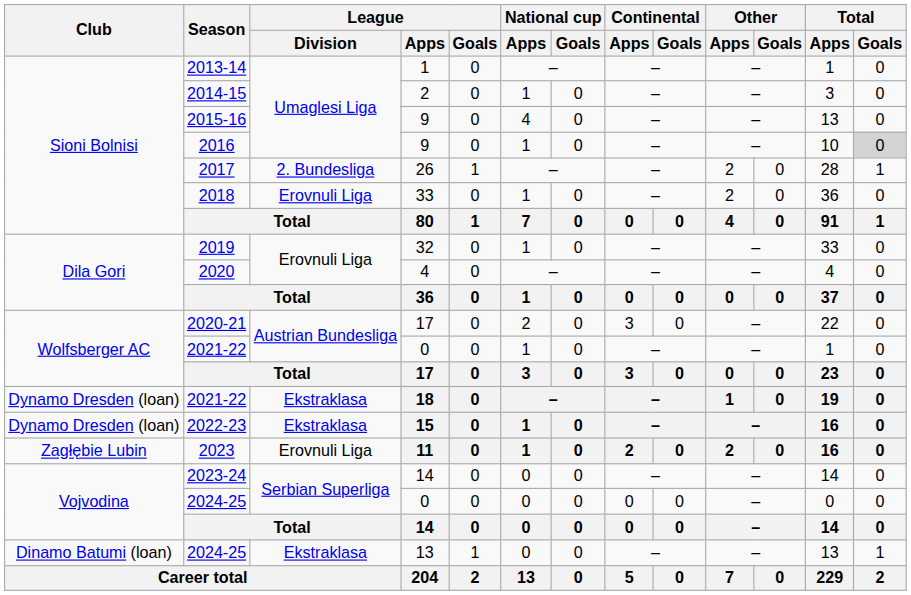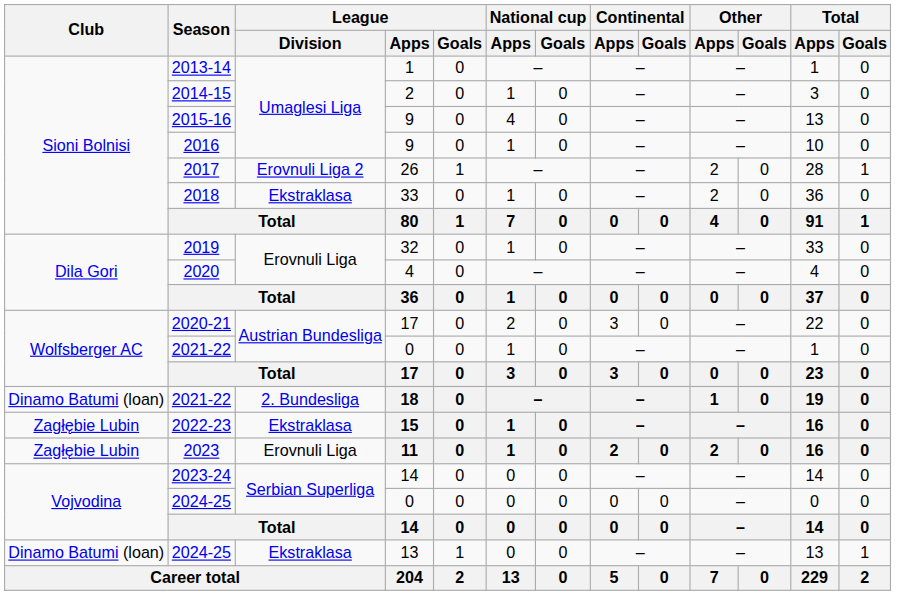 <table class="wikitable" style="text-align:center;font-size:90%">
 <tr>
 <th rowspan="2">Club</th>
 <th rowspan="2">Season</th>
 <th colspan="3">League</th>
 <th colspan="2">National cup</th>
 <th colspan="2">Continental</th>
 <th colspan="2">Other</th>
 <th colspan="2">Total</th>
 </tr>
 <tr>
 <th>Division</th>
 <th>Apps</th>
 <th>Goals</th>
 <th>Apps</th>
 <th>Goals</th>
 <th>Apps</th>
 <th>Goals</th>
 <th>Apps</th>
 <th>Goals</th>
 <th>Apps</th>
 <th>Goals</th>
 </tr>
 <tr>
 <td rowspan="7"><a href='#'>Sioni Bolnisi</a></td>
 <td><a href='#'>2013-14</a></td>
 <td rowspan="4"><a href='#'>Umaglesi Liga</a></td>
 <td>1</td>
 <td>0</td>
 <td colspan="2">–</td>
 <td colspan="2">–</td>
 <td colspan="2">–</td>
 <td>1</td>
 <td>0</td>
 </tr>
 <tr>
 <td><a href='#'>2014-15</a></td>
 <td>2</td>
 <td>0</td>
 <td>1</td>
 <td>0</td>
 <td colspan="2">–</td>
 <td colspan="2">–</td>
 <td>3</td>
 <td>0</td>
 </tr>
 <tr>
 <td><a href='#'>2015-16</a></td>
 <td>9</td>
 <td>0</td>
 <td>4</td>
 <td>0</td>
 <td colspan="2">–</td>
 <td colspan="2">–</td>
 <td>13</td>
 <td>0</td>
 </tr>
 <tr>
 <td><a href='#'>2016</a></td>
 <td>9</td>
 <td>0</td>
 <td>1</td>
 <td>0</td>
 <td colspan="2">–</td>
 <td colspan="2">–</td>
 <td>10</td>
-<td style="background: lightgrey;">0</td>
+<td>0</td>
 </tr>
 <tr>
 <td><a href='#'>2017</a></td>
-<td><a href='#'>2. Bundesliga</a></td>
+<td><a href='#'>Erovnuli Liga 2</a></td>
 <td>26</td>
 <td>1</td>
 <td colspan="2">–</td>
 <td colspan="2">–</td>
 <td>2</td>
 <td>0</td>
 <td>28</td>
 <td>1</td>
 </tr>
 <tr>
 <td><a href='#'>2018</a></td>
-<td><a href='#'>Erovnuli Liga</a></td>
+<td><a href='#'>Ekstraklasa</a></td>
 <td>33</td>
 <td>0</td>
 <td>1</td>
 <td>0</td>
 <td colspan="2">–</td>
 <td>2</td>
 <td>0</td>
 <td>36</td>
 <td>0</td>
 </tr>
 <tr>
 <th colspan="2">Total</th>
 <th>80</th>
 <th>1</th>
 <th>7</th>
 <th>0</th>
 <th>0</th>
 <th>0</th>
 <th>4</th>
 <th>0</th>
 <th>91</th>
 <th>1</th>
 </tr>
 <tr>
 <td rowspan="3"><a href='#'>Dila Gori</a></td>
 <td><a href='#'>2019</a></td>
 <td rowspan="2">Erovnuli Liga</td>
 <td>32</td>
 <td>0</td>
 <td>1</td>
 <td>0</td>
 <td colspan="2">–</td>
 <td colspan="2">–</td>
 <td>33</td>
 <td>0</td>
 </tr>
 <tr>
 <td><a href='#'>2020</a></td>
 <td>4</td>
 <td>0</td>
 <td colspan="2">–</td>
 <td colspan="2">–</td>
 <td colspan="2">–</td>
 <td>4</td>
 <td>0</td>
 </tr>
 <tr>
 <th colspan="2">Total</th>
 <th>36</th>
 <th>0</th>
 <th>1</th>
 <th>0</th>
 <th>0</th>
 <th>0</th>
 <th>0</th>
 <th>0</th>
 <th>37</th>
 <th>0</th>
 </tr>
 <tr>
 <td rowspan="3"><a href='#'>Wolfsberger AC</a></td>
 <td><a href='#'>2020-21</a></td>
 <td rowspan="2"><a href='#'>Austrian Bundesliga</a></td>
 <td>17</td>
 <td>0</td>
 <td>2</td>
 <td>0</td>
 <td>3</td>
 <td>0</td>
 <td colspan="2">–</td>
 <td>22</td>
 <td>0</td>
 </tr>
 <tr>
 <td><a href='#'>2021-22</a></td>
 <td>0</td>
 <td>0</td>
 <td>1</td>
 <td>0</td>
 <td colspan="2">–</td>
 <td colspan="2">–</td>
 <td>1</td>
 <td>0</td>
 </tr>
 <tr>
 <th colspan="2">Total</th>
 <th>17</th>
 <th>0</th>
 <th>3</th>
 <th>0</th>
 <th>3</th>
 <th>0</th>
 <th>0</th>
 <th>0</th>
 <th>23</th>
 <th>0</th>
 </tr>
 <tr>
-<td><a href='#'>Dynamo Dresden</a> (loan)</td>
+<td><a href='#'>Dinamo Batumi</a> (loan)</td>
 <td><a href='#'>2021-22</a></td>
-<td><a href='#'>Ekstraklasa</a></td>
+<td><a href='#'>2. Bundesliga</a></td>
 <th>18</th>
 <th>0</th>
 <th colspan="2">–</th>
 <th colspan="2">–</th>
 <th>1</th>
 <th>0</th>
 <th>19</th>
 <th>0</th>
 </tr>
 <tr>
-<td><a href='#'>Dynamo Dresden</a> (loan)</td>
+<td><a href='#'>Zagłębie Lubin</a></td>
 <td><a href='#'>2022-23</a></td>
 <td><a href='#'>Ekstraklasa</a></td>
 <th>15</th>
 <th>0</th>
 <th>1</th>
 <th>0</th>
 <th colspan="2">–</th>
 <th colspan="2">–</th>
 <th>16</th>
 <th>0</th>
 </tr>
 <tr>
 <td><a href='#'>Zagłębie Lubin</a></td>
 <td><a href='#'>2023</a></td>
 <td>Erovnuli Liga</td>
 <th>11</th>
 <th>0</th>
 <th>1</th>
 <th>0</th>
 <th>2</th>
 <th>0</th>
 <th>2</th>
 <th>0</th>
 <th>16</th>
 <th>0</th>
 </tr>
 <tr>
 <td rowspan="3"><a href='#'>Vojvodina</a></td>
 <td><a href='#'>2023-24</a></td>
 <td rowspan="2"><a href='#'>Serbian Superliga</a></td>
 <td>14</td>
 <td>0</td>
 <td>0</td>
 <td>0</td>
 <td colspan="2">–</td>
 <td colspan="2">–</td>
 <td>14</td>
 <td>0</td>
 </tr>
 <tr>
 <td><a href='#'>2024-25</a></td>
 <td>0</td>
 <td>0</td>
 <td>0</td>
 <td>0</td>
 <td>0</td>
 <td>0</td>
 <td colspan="2">–</td>
 <td>0</td>
 <td>0</td>
 </tr>
 <tr>
 <th colspan="2">Total</th>
 <th>14</th>
 <th>0</th>
 <th>0</th>
 <th>0</th>
 <th>0</th>
 <th>0</th>
 <th colspan="2">–</th>
 <th>14</th>
 <th>0</th>
 </tr>
 <tr>
 <td><a href='#'>Dinamo Batumi</a> (loan)</td>
 <td><a href='#'>2024-25</a></td>
 <td><a href='#'>Ekstraklasa</a></td>
 <td>13</td>
 <td>1</td>
 <td>0</td>
 <td>0</td>
 <td colspan="2">–</td>
 <td colspan="2">–</td>
 <td>13</td>
 <td>1</td>
 </tr>
 <tr>
 <th colspan="3">Career total</th>
 <th>204</th>
 <th>2</th>
 <th>13</th>
 <th>0</th>
 <th>5</th>
 <th>0</th>
 <th>7</th>
 <th>0</th>
 <th>229</th>
 <th>2</th>
 </tr>
 </table>
